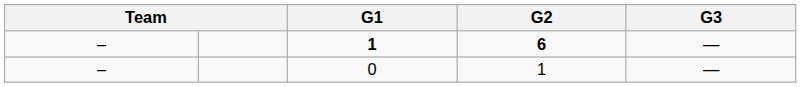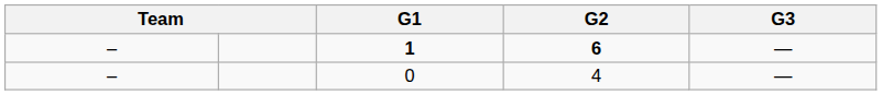 <table class="wikitable" style="font-size:90%; width: 55%; text-align: center">
 <tr>
 <th colspan=2>Team</th>
 <th>G1</th>
 <th>G2</th>
 <th>G3</th>
 </tr>
 <tr>
 <td>–</td>
 <td><strong></strong></td>
 <td><strong>1</strong></td>
 <td><strong>6</strong></td>
 <td>—</td>
 </tr>
 <tr>
 <td>–</td>
 <td></td>
 <td>0</td>
-<td>1</td>
+<td>4</td>
 <td>—</td>
 </tr>
 </table>
